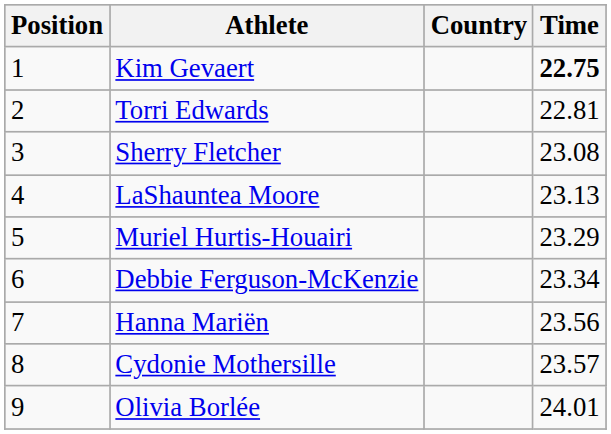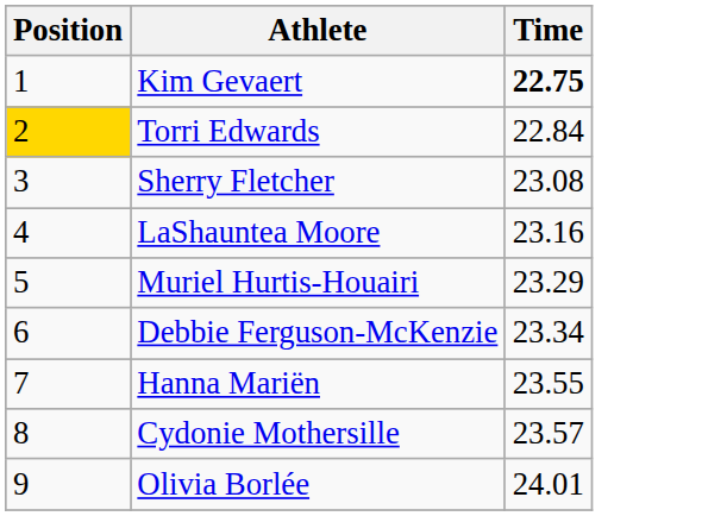 <table class="wikitable">
 <tr>
 <th>Position</th>
 <th>Athlete</th>
-<th>Country</th>
 <th>Time</th>
 </tr>
 <tr>
 <td>1</td>
 <td><a href='#'>Kim Gevaert</a></td>
-<td></td>
 <td><strong>22.75</strong></td>
 </tr>
 <tr>
-<td>2</td>
+<td style="background: gold;">2</td>
 <td><a href='#'>Torri Edwards</a></td>
-<td></td>
-<td>22.81</td>
+<td>22.84</td>
 </tr>
 <tr>
 <td>3</td>
 <td><a href='#'>Sherry Fletcher</a></td>
-<td></td>
 <td>23.08</td>
 </tr>
 <tr>
 <td>4</td>
 <td><a href='#'>LaShauntea Moore</a></td>
-<td></td>
-<td>23.13</td>
+<td>23.16</td>
 </tr>
 <tr>
 <td>5</td>
 <td><a href='#'>Muriel Hurtis-Houairi</a></td>
-<td></td>
 <td>23.29</td>
 </tr>
 <tr>
 <td>6</td>
 <td><a href='#'>Debbie Ferguson-McKenzie</a></td>
-<td></td>
 <td>23.34</td>
 </tr>
 <tr>
 <td>7</td>
 <td><a href='#'>Hanna Mariën</a></td>
-<td></td>
-<td>23.56</td>
+<td>23.55</td>
 </tr>
 <tr>
 <td>8</td>
 <td><a href='#'>Cydonie Mothersille</a></td>
-<td></td>
 <td>23.57</td>
 </tr>
 <tr>
 <td>9</td>
 <td><a href='#'>Olivia Borlée</a></td>
-<td></td>
 <td>24.01</td>
 </tr>
 </table>
